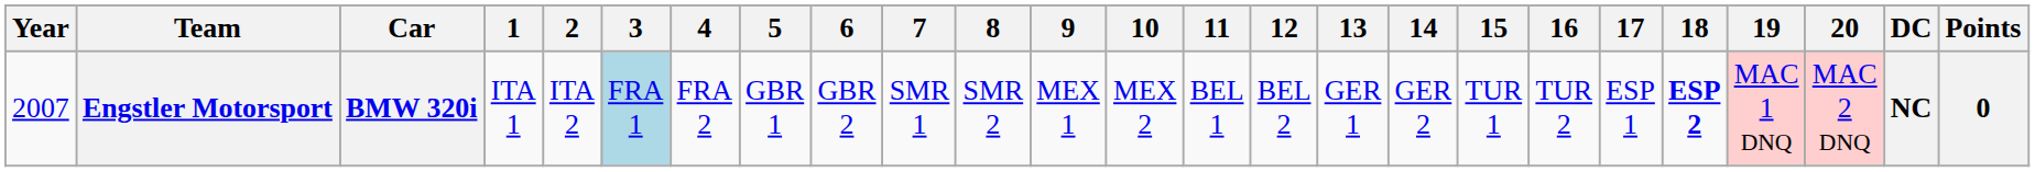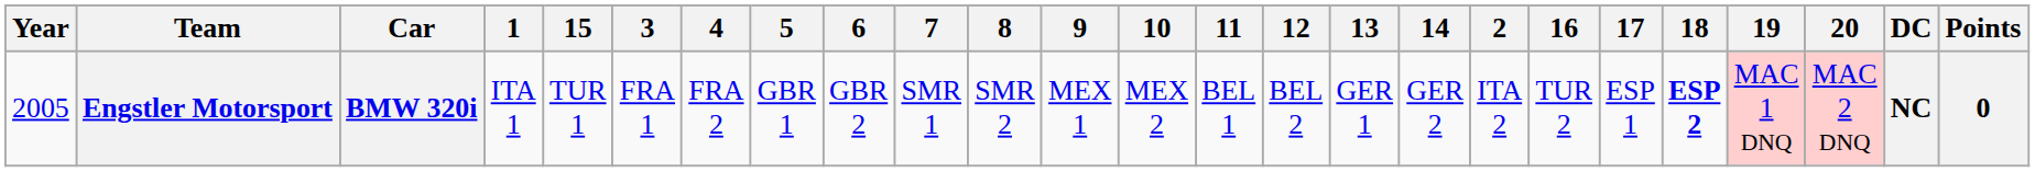 <table class="wikitable" style="text-align:center; font-size:85%">
 <tr>
 <th>Year</th>
 <th>Team</th>
 <th>Car</th>
 <th>1</th>
-<th>2</th>
+<th>15</th>
 <th>3</th>
 <th>4</th>
 <th>5</th>
 <th>6</th>
 <th>7</th>
 <th>8</th>
 <th>9</th>
 <th>10</th>
 <th>11</th>
 <th>12</th>
 <th>13</th>
 <th>14</th>
-<th>15</th>
+<th>2</th>
 <th>16</th>
 <th>17</th>
 <th>18</th>
 <th>19</th>
 <th>20</th>
 <th>DC</th>
 <th>Points</th>
 </tr>
 <tr>
-<td><a href='#'>2007</a></td>
+<td><a href='#'>2005</a></td>
 <th><a href='#'>Engstler Motorsport</a></th>
 <th><a href='#'>BMW 320i</a></th>
 <td><a href='#'>ITA<br>1</a></td>
-<td><a href='#'>ITA<br>2</a></td>
-<td style="background: lightblue;"><a href='#'>FRA<br>1</a></td>
+<td><a href='#'>TUR<br>1</a></td>
+<td><a href='#'>FRA<br>1</a></td>
 <td><a href='#'>FRA<br>2</a></td>
 <td><a href='#'>GBR<br>1</a></td>
 <td><a href='#'>GBR<br>2</a></td>
 <td><a href='#'>SMR<br>1</a></td>
 <td><a href='#'>SMR<br>2</a></td>
 <td><a href='#'>MEX<br>1</a></td>
 <td><a href='#'>MEX<br>2</a></td>
 <td><a href='#'>BEL<br>1</a></td>
 <td><a href='#'>BEL<br>2</a></td>
 <td><a href='#'>GER<br>1</a></td>
 <td><a href='#'>GER<br>2</a></td>
-<td><a href='#'>TUR<br>1</a></td>
+<td><a href='#'>ITA<br>2</a></td>
 <td><a href='#'>TUR<br>2</a></td>
 <td><a href='#'>ESP<br>1</a></td>
 <td><strong><a href='#'>ESP<br>2</a></strong></td>
 <td style="background:#ffcfcf;"><a href='#'>MAC<br>1</a><br><small>DNQ</small></td>
 <td style="background:#ffcfcf;"><a href='#'>MAC<br>2</a><br><small>DNQ</small></td>
 <th>NC</th>
 <th>0</th>
 </tr>
 </table>
